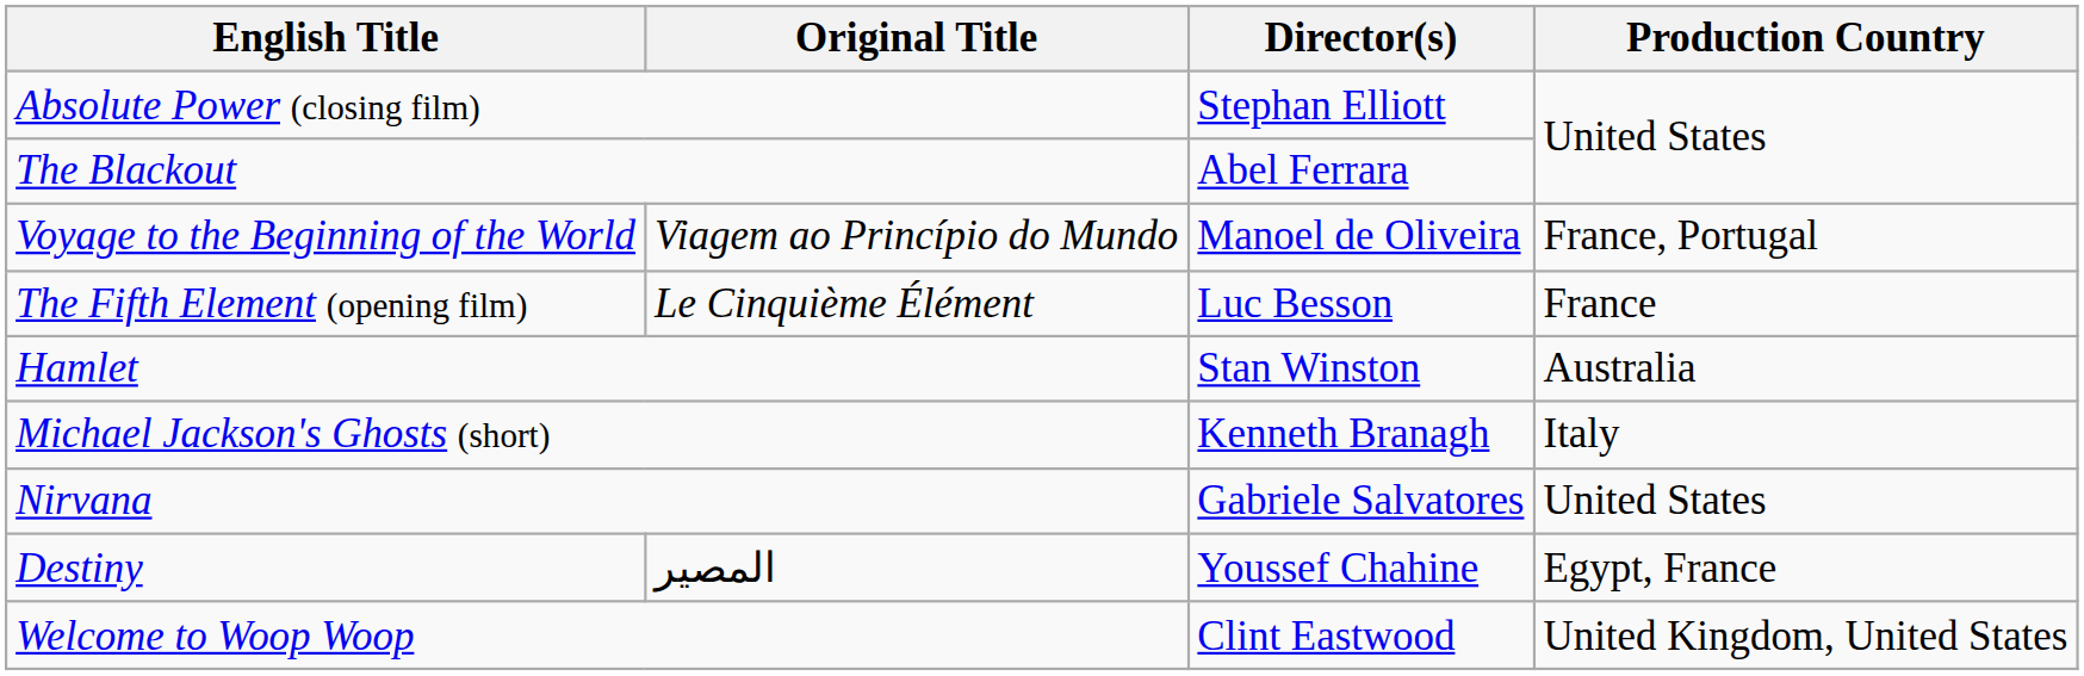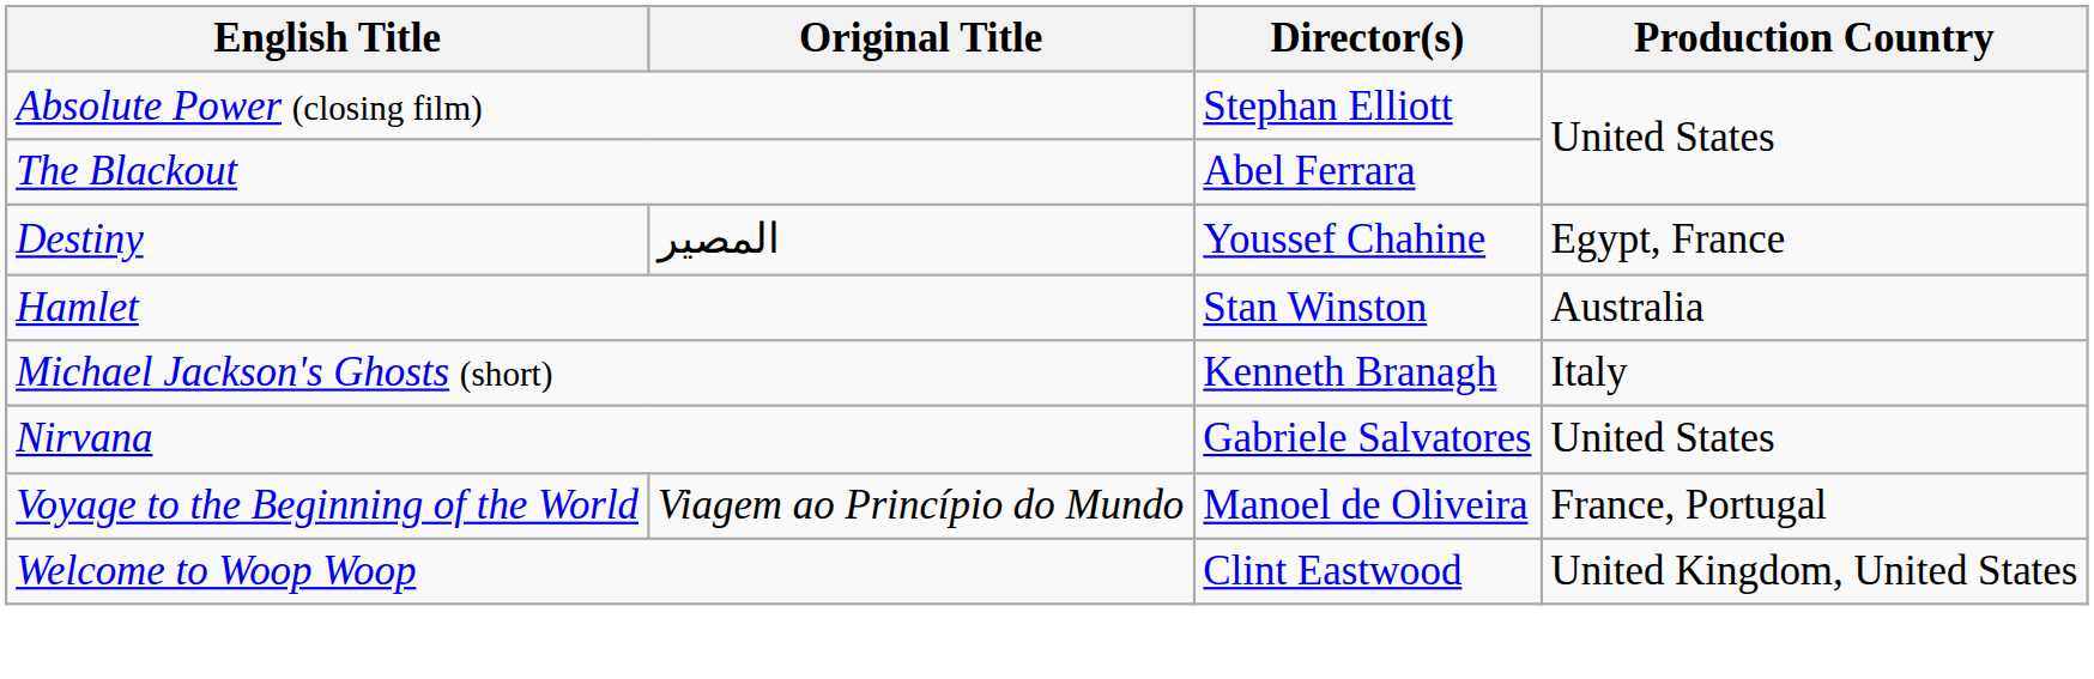 <table class="wikitable">
 <tr>
 <th>English Title</th>
 <th>Original Title</th>
 <th>Director(s)</th>
 <th>Production Country</th>
 </tr>
 <tr>
 <td colspan="2"><em><a href='#'>Absolute Power</a></em> <small>(closing film)</small></td>
 <td><a href='#'>Stephan Elliott</a></td>
 <td rowspan="2">United States</td>
 </tr>
 <tr>
 <td colspan="2"><em><a href='#'>The Blackout</a></em></td>
 <td><a href='#'>Abel Ferrara</a></td>
 </tr>
 <tr>
-<td><em><a href='#'>Voyage to the Beginning of the World</a></em></td>
-<td><em>Viagem ao Princípio do Mundo</em></td>
-<td><a href='#'>Manoel de Oliveira</a></td>
-<td>France, Portugal</td>
-</tr>
-<tr>
-<td><em><a href='#'>The Fifth Element</a></em> <small>(opening film)</small></td>
-<td><em>Le Cinquième Élément</em></td>
-<td><a href='#'>Luc Besson</a></td>
-<td>France</td>
+<td><em><a href='#'>Destiny</a></em></td>
+<td>المصير</td>
+<td><a href='#'>Youssef Chahine</a></td>
+<td>Egypt, France</td>
 </tr>
 <tr>
 <td colspan="2"><em><a href='#'>Hamlet</a></em></td>
 <td><a href='#'>Stan Winston</a></td>
 <td>Australia</td>
 </tr>
 <tr>
 <td colspan="2"><em><a href='#'>Michael Jackson's Ghosts</a></em> <small>(short)</small></td>
 <td><a href='#'>Kenneth Branagh</a></td>
 <td>Italy</td>
 </tr>
 <tr>
 <td colspan="2"><em><a href='#'>Nirvana</a></em></td>
 <td><a href='#'>Gabriele Salvatores</a></td>
 <td>United States</td>
 </tr>
 <tr>
-<td><em><a href='#'>Destiny</a></em></td>
-<td>المصير</td>
-<td><a href='#'>Youssef Chahine</a></td>
-<td>Egypt, France</td>
+<td><em><a href='#'>Voyage to the Beginning of the World</a></em></td>
+<td><em>Viagem ao Princípio do Mundo</em></td>
+<td><a href='#'>Manoel de Oliveira</a></td>
+<td>France, Portugal</td>
 </tr>
 <tr>
 <td colspan="2"><em><a href='#'>Welcome to Woop Woop</a></em></td>
 <td><a href='#'>Clint Eastwood</a></td>
 <td>United Kingdom, United States</td>
 </tr>
 </table>
